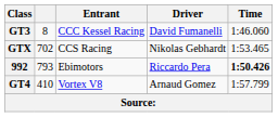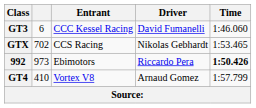 <table class="wikitable" style="font-size:90%;">
 <tr>
 <th>Class</th>
 <th></th>
 <th>Entrant</th>
 <th>Driver</th>
 <th>Time</th>
 </tr>
 <tr>
 <th>GT3</th>
-<td style="text-align:center;">8</td>
+<td style="text-align:center;">6</td>
 <td> <a href='#'>CCC Kessel Racing</a></td>
 <td> <a href='#'>David Fumanelli</a></td>
 <td>1:46.060</td>
 </tr>
 <tr>
 <th>GTX</th>
 <td style="text-align:center;">702</td>
 <td> CCS Racing</td>
 <td> Nikolas Gebhardt</td>
 <td>1:53.465</td>
 </tr>
 <tr>
 <th>992</th>
-<td style="text-align:center;">793</td>
+<td style="text-align:center;">973</td>
 <td> Ebimotors</td>
 <td> <a href='#'>Riccardo Pera</a></td>
 <td><strong>1:50.426</strong></td>
 </tr>
 <tr>
 <th>GT4</th>
 <td style="text-align:center;">410</td>
 <td> <a href='#'>Vortex V8</a></td>
 <td> Arnaud Gomez</td>
 <td>1:57.799</td>
 </tr>
 <tr>
 <th colspan="5">Source:</th>
 </tr>
 </table>
